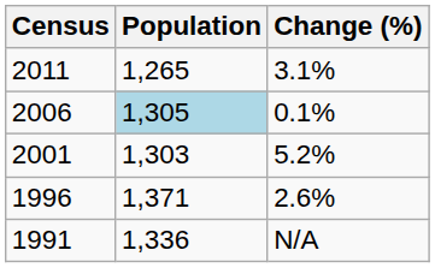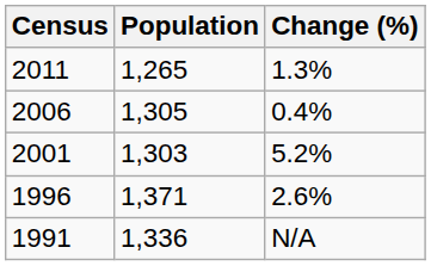 <table class="wikitable">
 <tr>
 <th>Census</th>
 <th>Population</th>
 <th>Change (%)</th>
 </tr>
 <tr>
 <td>2011</td>
 <td>1,265</td>
-<td> 3.1%</td>
+<td> 1.3%</td>
 </tr>
 <tr>
 <td>2006</td>
-<td style="background: lightblue;">1,305</td>
-<td> 0.1%</td>
+<td>1,305</td>
+<td> 0.4%</td>
 </tr>
 <tr>
 <td>2001</td>
 <td>1,303</td>
 <td> 5.2%</td>
 </tr>
 <tr>
 <td>1996</td>
 <td>1,371</td>
 <td> 2.6%</td>
 </tr>
 <tr>
 <td>1991</td>
 <td>1,336</td>
 <td>N/A</td>
 </tr>
 </table>
